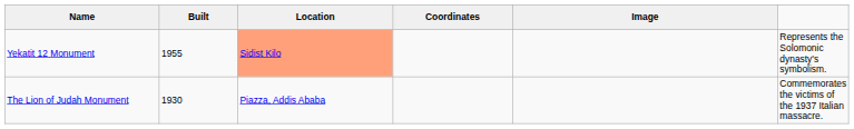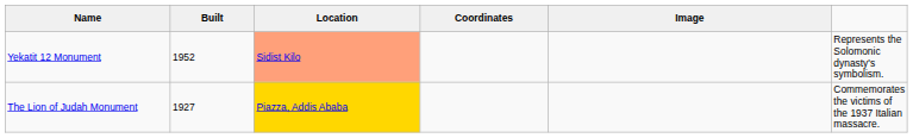 <table class="wikitable" style="width:100%; border-collapse:collapse; text-align:left; font-size:14px; margin-bottom:20px;">
 <tr>
 <th style="padding:10px; background-color:#f0f0f0; width:20%;">Name</th>
 <th style="padding:10px; background-color:#f0f0f0; width:10%;">Built</th>
 <th style="padding:10px; background-color:#f0f0f0; width:20%;">Location</th>
 <th style="padding:10px; background-color:#f0f0f0; width:15%;">Coordinates</th>
 <th style="padding:10px; background-color:#f0f0f0; width:35%;">Image</th>
 </tr>
 <tr>
 <td><a href='#'>Yekatit 12 Monument</a></td>
-<td>1955</td>
+<td>1952</td>
 <td style="background: lightsalmon;"><a href='#'>Sidist Kilo</a></td>
 <td></td>
 <td></td>
 <td>Represents the Solomonic dynasty's symbolism.</td>
 </tr>
 <tr>
 <td><a href='#'>The Lion of Judah Monument</a></td>
-<td>1930</td>
-<td><a href='#'>Piazza, Addis Ababa</a></td>
+<td>1927</td>
+<td style="background: gold;"><a href='#'>Piazza, Addis Ababa</a></td>
 <td></td>
 <td></td>
 <td>Commemorates the victims of the 1937 Italian massacre.</td>
 </tr>
 </table>
